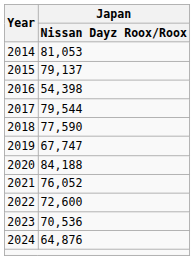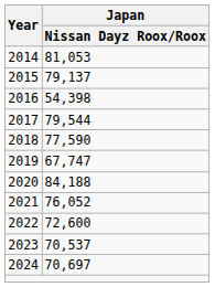 <table class="wikitable">
 <tr>
 <th rowspan="2">Year</th>
 <th colspan="1">Japan</th>
 </tr>
 <tr>
 <th>Nissan Dayz Roox/Roox</th>
 </tr>
 <tr>
 <td>2014</td>
 <td>81,053</td>
 </tr>
 <tr>
 <td>2015</td>
 <td>79,137</td>
 </tr>
 <tr>
 <td>2016</td>
 <td>54,398</td>
 </tr>
 <tr>
 <td>2017</td>
 <td>79,544</td>
 </tr>
 <tr>
 <td>2018</td>
 <td>77,590</td>
 </tr>
 <tr>
 <td>2019</td>
 <td>67,747</td>
 </tr>
 <tr>
 <td>2020</td>
 <td>84,188</td>
 </tr>
 <tr>
 <td>2021</td>
 <td>76,052</td>
 </tr>
 <tr>
 <td>2022</td>
 <td>72,600</td>
 </tr>
 <tr>
 <td>2023</td>
-<td>70,536</td>
+<td>70,537</td>
 </tr>
 <tr>
 <td>2024</td>
-<td>64,876</td>
+<td>70,697</td>
 </tr>
 <tr>
 <td colspan="2"></td>
 </tr>
 </table>
